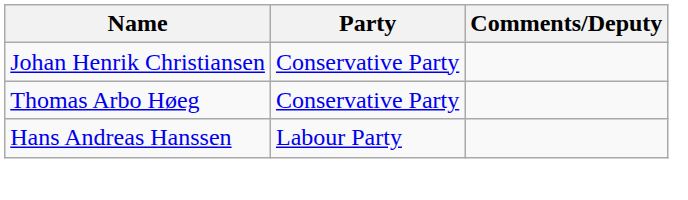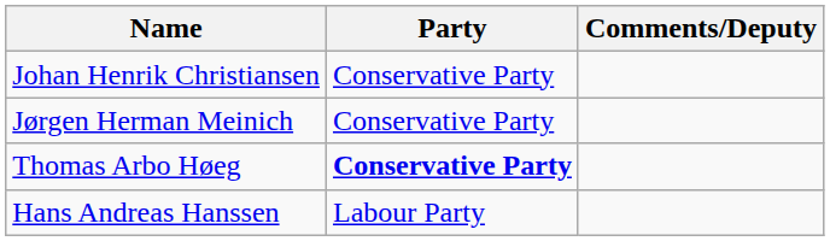 <table class="wikitable">
 <tr>
 <th>Name</th>
 <th>Party</th>
 <th>Comments/Deputy</th>
 </tr>
 <tr>
 <td><a href='#'>Johan Henrik Christiansen</a></td>
 <td><a href='#'>Conservative Party</a></td>
 <td></td>
 </tr>
 <tr>
+<td><a href='#'>Jørgen Herman Meinich</a></td>
+<td><a href='#'>Conservative Party</a></td>
+<td></td>
+</tr>
+<tr>
 <td><a href='#'>Thomas Arbo Høeg</a></td>
-<td><a href='#'>Conservative Party</a></td>
+<td><strong><a href='#'>Conservative Party</a></strong></td>
 <td></td>
 </tr>
 <tr>
 <td><a href='#'>Hans Andreas Hanssen</a></td>
 <td><a href='#'>Labour Party</a></td>
 <td></td>
 </tr>
 </table>
